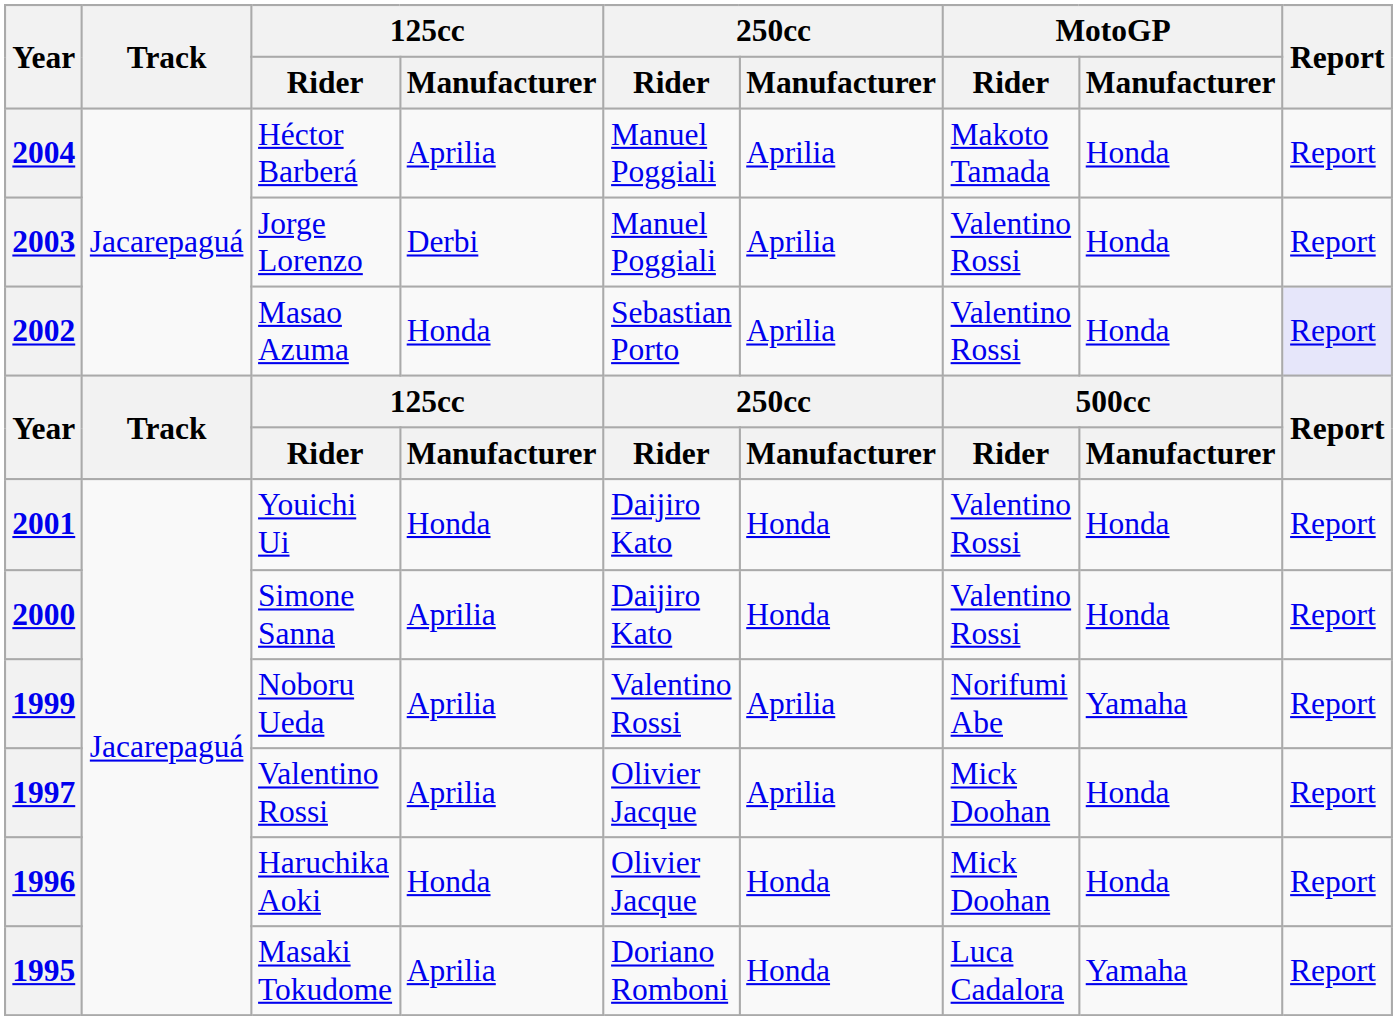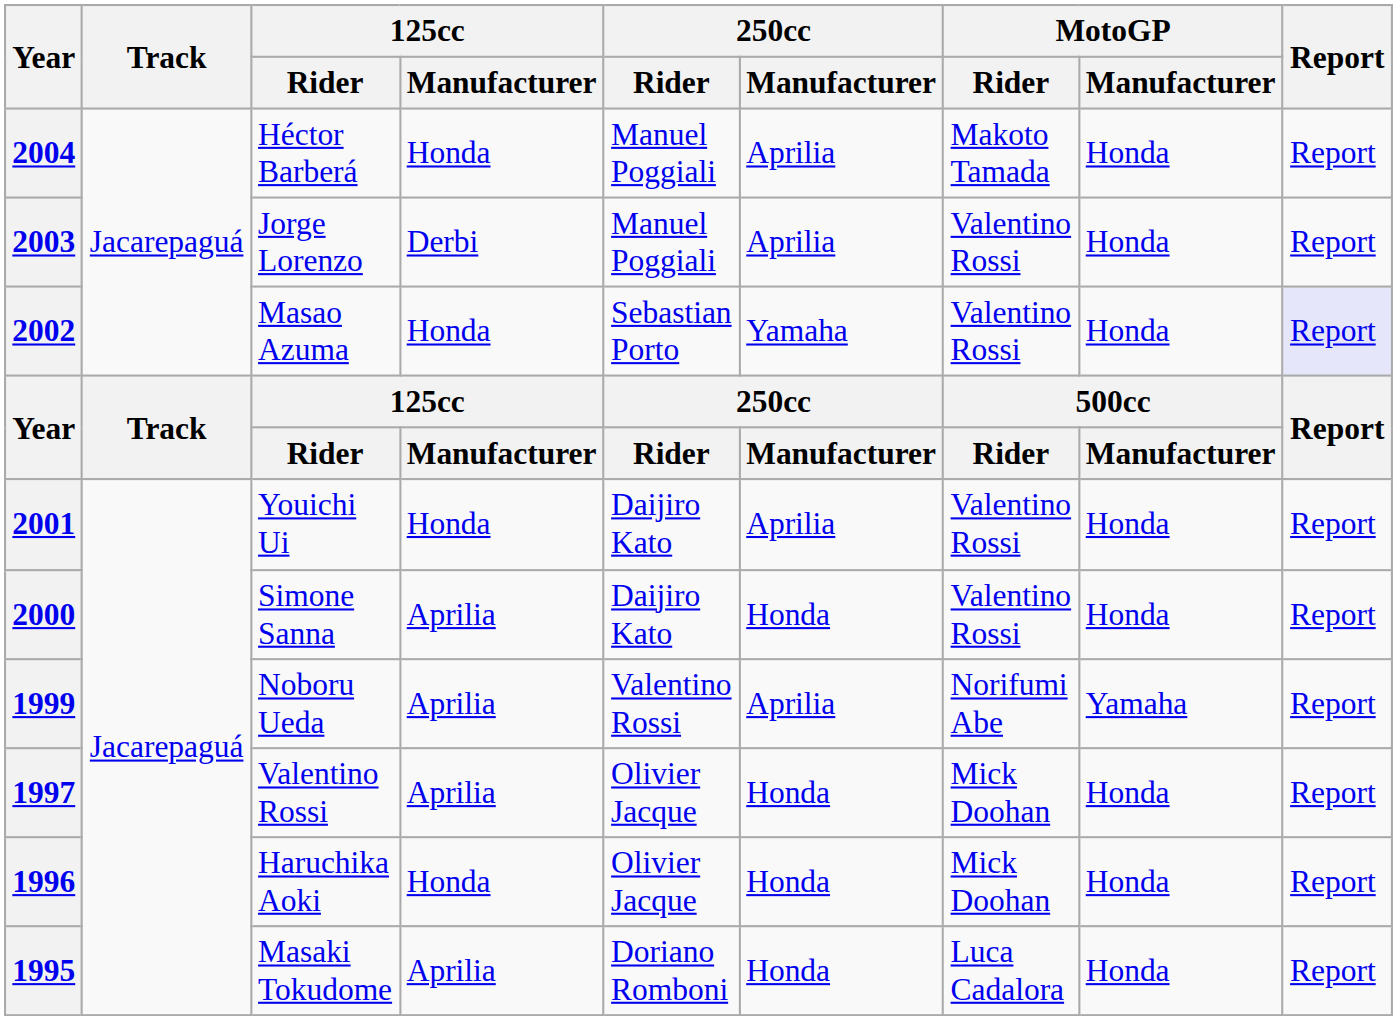 <table class="wikitable" style="font-size: 95%;">
 <tr>
 <th rowspan=2>Year</th>
 <th rowspan=2>Track</th>
 <th colspan=2>125cc</th>
 <th colspan=2>250cc</th>
 <th colspan=2>MotoGP</th>
 <th rowspan=2>Report</th>
 </tr>
 <tr>
 <th>Rider</th>
 <th>Manufacturer</th>
 <th>Rider</th>
 <th>Manufacturer</th>
 <th>Rider</th>
 <th>Manufacturer</th>
 </tr>
 <tr>
 <th><a href='#'>2004</a></th>
 <td rowspan="3"><a href='#'>Jacarepaguá</a></td>
 <td> <a href='#'>Héctor Barberá</a></td>
-<td><a href='#'>Aprilia</a></td>
+<td><a href='#'>Honda</a></td>
 <td> <a href='#'>Manuel Poggiali</a></td>
 <td><a href='#'>Aprilia</a></td>
 <td> <a href='#'>Makoto Tamada</a></td>
 <td><a href='#'>Honda</a></td>
 <td><a href='#'>Report</a></td>
 </tr>
 <tr>
 <th><a href='#'>2003</a></th>
 <td> <a href='#'>Jorge Lorenzo</a></td>
 <td><a href='#'>Derbi</a></td>
 <td> <a href='#'>Manuel Poggiali</a></td>
 <td><a href='#'>Aprilia</a></td>
 <td> <a href='#'>Valentino Rossi</a></td>
 <td><a href='#'>Honda</a></td>
 <td><a href='#'>Report</a></td>
 </tr>
 <tr>
 <th><a href='#'>2002</a></th>
 <td> <a href='#'>Masao Azuma</a></td>
 <td><a href='#'>Honda</a></td>
 <td> <a href='#'>Sebastian Porto</a></td>
-<td><a href='#'>Aprilia</a></td>
+<td><a href='#'>Yamaha</a></td>
 <td> <a href='#'>Valentino Rossi</a></td>
 <td><a href='#'>Honda</a></td>
 <td style="background: lavender;"><a href='#'>Report</a></td>
 </tr>
 <tr>
 <th rowspan=2>Year</th>
 <th rowspan=2>Track</th>
 <th colspan=2>125cc</th>
 <th colspan=2>250cc</th>
 <th colspan=2>500cc</th>
 <th rowspan=2>Report</th>
 </tr>
 <tr>
 <th>Rider</th>
 <th>Manufacturer</th>
 <th>Rider</th>
 <th>Manufacturer</th>
 <th>Rider</th>
 <th>Manufacturer</th>
 </tr>
 <tr>
 <th><a href='#'>2001</a></th>
 <td rowspan="6"><a href='#'>Jacarepaguá</a></td>
 <td> <a href='#'>Youichi Ui</a></td>
 <td><a href='#'>Honda</a></td>
 <td> <a href='#'>Daijiro Kato</a></td>
-<td><a href='#'>Honda</a></td>
+<td><a href='#'>Aprilia</a></td>
 <td> <a href='#'>Valentino Rossi</a></td>
 <td><a href='#'>Honda</a></td>
 <td><a href='#'>Report</a></td>
 </tr>
 <tr>
 <th><a href='#'>2000</a></th>
 <td> <a href='#'>Simone Sanna</a></td>
 <td><a href='#'>Aprilia</a></td>
 <td> <a href='#'>Daijiro Kato</a></td>
 <td><a href='#'>Honda</a></td>
 <td> <a href='#'>Valentino Rossi</a></td>
 <td><a href='#'>Honda</a></td>
 <td><a href='#'>Report</a></td>
 </tr>
 <tr>
 <th><a href='#'>1999</a></th>
 <td> <a href='#'>Noboru Ueda</a></td>
 <td><a href='#'>Aprilia</a></td>
 <td> <a href='#'>Valentino Rossi</a></td>
 <td><a href='#'>Aprilia</a></td>
 <td> <a href='#'>Norifumi Abe</a></td>
 <td><a href='#'>Yamaha</a></td>
 <td><a href='#'>Report</a></td>
 </tr>
 <tr>
 <th><a href='#'>1997</a></th>
 <td> <a href='#'>Valentino Rossi</a></td>
 <td><a href='#'>Aprilia</a></td>
 <td> <a href='#'>Olivier Jacque</a></td>
-<td><a href='#'>Aprilia</a></td>
+<td><a href='#'>Honda</a></td>
 <td> <a href='#'>Mick Doohan</a></td>
 <td><a href='#'>Honda</a></td>
 <td><a href='#'>Report</a></td>
 </tr>
 <tr>
 <th><a href='#'>1996</a></th>
 <td> <a href='#'>Haruchika Aoki</a></td>
 <td><a href='#'>Honda</a></td>
 <td> <a href='#'>Olivier Jacque</a></td>
 <td><a href='#'>Honda</a></td>
 <td> <a href='#'>Mick Doohan</a></td>
 <td><a href='#'>Honda</a></td>
 <td><a href='#'>Report</a></td>
 </tr>
 <tr>
 <th><a href='#'>1995</a></th>
 <td> <a href='#'>Masaki Tokudome</a></td>
 <td><a href='#'>Aprilia</a></td>
 <td> <a href='#'>Doriano Romboni</a></td>
 <td><a href='#'>Honda</a></td>
 <td> <a href='#'>Luca Cadalora</a></td>
-<td><a href='#'>Yamaha</a></td>
+<td><a href='#'>Honda</a></td>
 <td><a href='#'>Report</a></td>
 </tr>
 </table>
